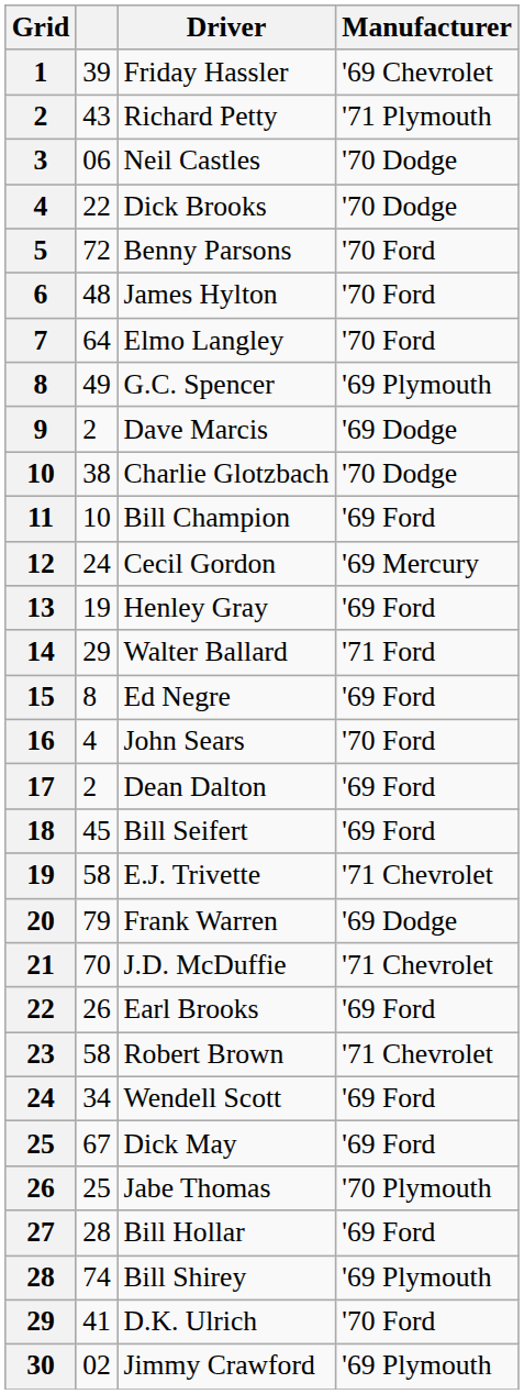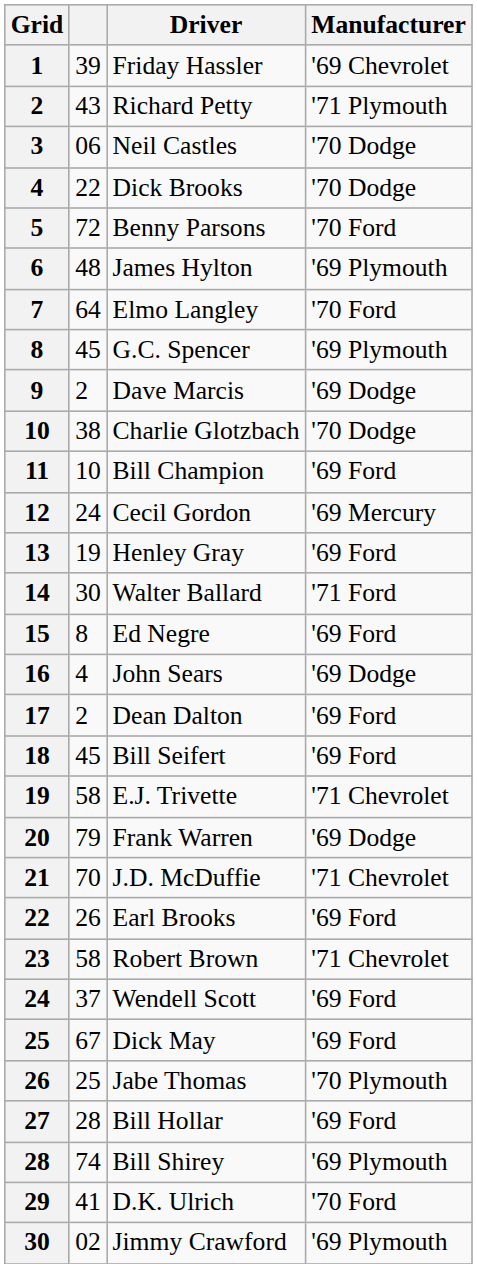 <table class="wikitable">
 <tr>
 <th>Grid</th>
 <th></th>
 <th>Driver</th>
 <th>Manufacturer</th>
 </tr>
 <tr>
 <th>1</th>
 <td>39</td>
 <td>Friday Hassler</td>
 <td>'69 Chevrolet</td>
 </tr>
 <tr>
 <th>2</th>
 <td>43</td>
 <td>Richard Petty</td>
 <td>'71 Plymouth</td>
 </tr>
 <tr>
 <th>3</th>
 <td>06</td>
 <td>Neil Castles</td>
 <td>'70 Dodge</td>
 </tr>
 <tr>
 <th>4</th>
 <td>22</td>
 <td>Dick Brooks</td>
 <td>'70 Dodge</td>
 </tr>
 <tr>
 <th>5</th>
 <td>72</td>
 <td>Benny Parsons</td>
 <td>'70 Ford</td>
 </tr>
 <tr>
 <th>6</th>
 <td>48</td>
 <td>James Hylton</td>
-<td>'70 Ford</td>
+<td>'69 Plymouth</td>
 </tr>
 <tr>
 <th>7</th>
 <td>64</td>
 <td>Elmo Langley</td>
 <td>'70 Ford</td>
 </tr>
 <tr>
 <th>8</th>
-<td>49</td>
+<td>45</td>
 <td>G.C. Spencer</td>
 <td>'69 Plymouth</td>
 </tr>
 <tr>
 <th>9</th>
 <td>2</td>
 <td>Dave Marcis</td>
 <td>'69 Dodge</td>
 </tr>
 <tr>
 <th>10</th>
 <td>38</td>
 <td>Charlie Glotzbach</td>
 <td>'70 Dodge</td>
 </tr>
 <tr>
 <th>11</th>
 <td>10</td>
 <td>Bill Champion</td>
 <td>'69 Ford</td>
 </tr>
 <tr>
 <th>12</th>
 <td>24</td>
 <td>Cecil Gordon</td>
 <td>'69 Mercury</td>
 </tr>
 <tr>
 <th>13</th>
 <td>19</td>
 <td>Henley Gray</td>
 <td>'69 Ford</td>
 </tr>
 <tr>
 <th>14</th>
-<td>29</td>
+<td>30</td>
 <td>Walter Ballard</td>
 <td>'71 Ford</td>
 </tr>
 <tr>
 <th>15</th>
 <td>8</td>
 <td>Ed Negre</td>
 <td>'69 Ford</td>
 </tr>
 <tr>
 <th>16</th>
 <td>4</td>
 <td>John Sears</td>
-<td>'70 Ford</td>
+<td>'69 Dodge</td>
 </tr>
 <tr>
 <th>17</th>
 <td>2</td>
 <td>Dean Dalton</td>
 <td>'69 Ford</td>
 </tr>
 <tr>
 <th>18</th>
 <td>45</td>
 <td>Bill Seifert</td>
 <td>'69 Ford</td>
 </tr>
 <tr>
 <th>19</th>
 <td>58</td>
 <td>E.J. Trivette</td>
 <td>'71 Chevrolet</td>
 </tr>
 <tr>
 <th>20</th>
 <td>79</td>
 <td>Frank Warren</td>
 <td>'69 Dodge</td>
 </tr>
 <tr>
 <th>21</th>
 <td>70</td>
 <td>J.D. McDuffie</td>
 <td>'71 Chevrolet</td>
 </tr>
 <tr>
 <th>22</th>
 <td>26</td>
 <td>Earl Brooks</td>
 <td>'69 Ford</td>
 </tr>
 <tr>
 <th>23</th>
 <td>58</td>
 <td>Robert Brown</td>
 <td>'71 Chevrolet</td>
 </tr>
 <tr>
 <th>24</th>
-<td>34</td>
+<td>37</td>
 <td>Wendell Scott</td>
 <td>'69 Ford</td>
 </tr>
 <tr>
 <th>25</th>
 <td>67</td>
 <td>Dick May</td>
 <td>'69 Ford</td>
 </tr>
 <tr>
 <th>26</th>
 <td>25</td>
 <td>Jabe Thomas</td>
 <td>'70 Plymouth</td>
 </tr>
 <tr>
 <th>27</th>
 <td>28</td>
 <td>Bill Hollar</td>
 <td>'69 Ford</td>
 </tr>
 <tr>
 <th>28</th>
 <td>74</td>
 <td>Bill Shirey</td>
 <td>'69 Plymouth</td>
 </tr>
 <tr>
 <th>29</th>
 <td>41</td>
 <td>D.K. Ulrich</td>
 <td>'70 Ford</td>
 </tr>
 <tr>
 <th>30</th>
 <td>02</td>
 <td>Jimmy Crawford</td>
 <td>'69 Plymouth</td>
 </tr>
 </table>
